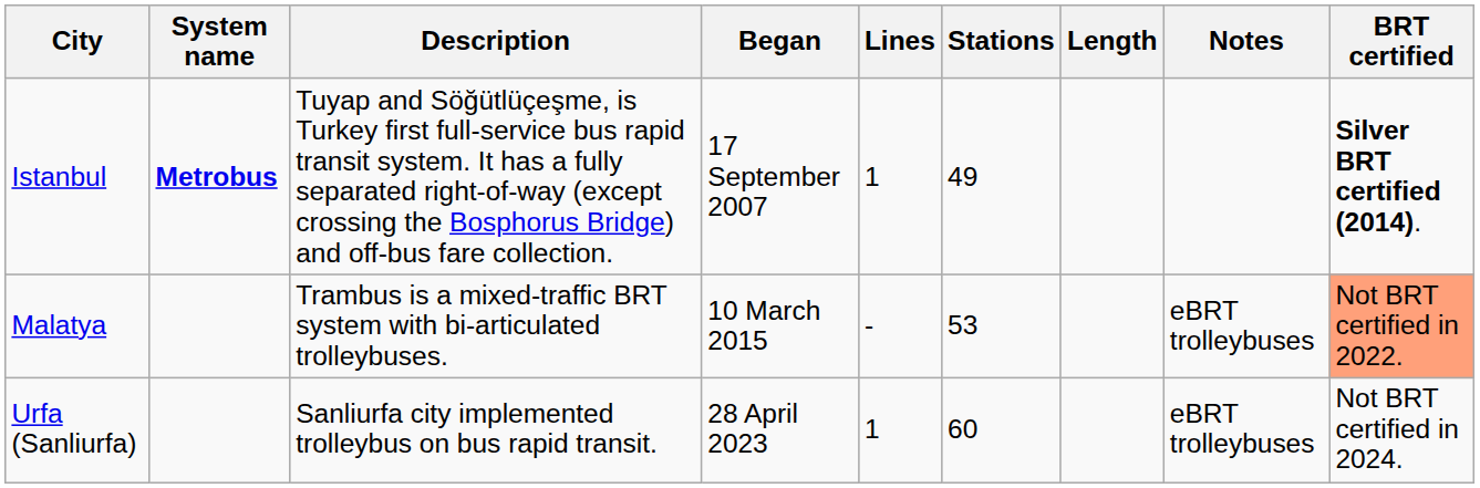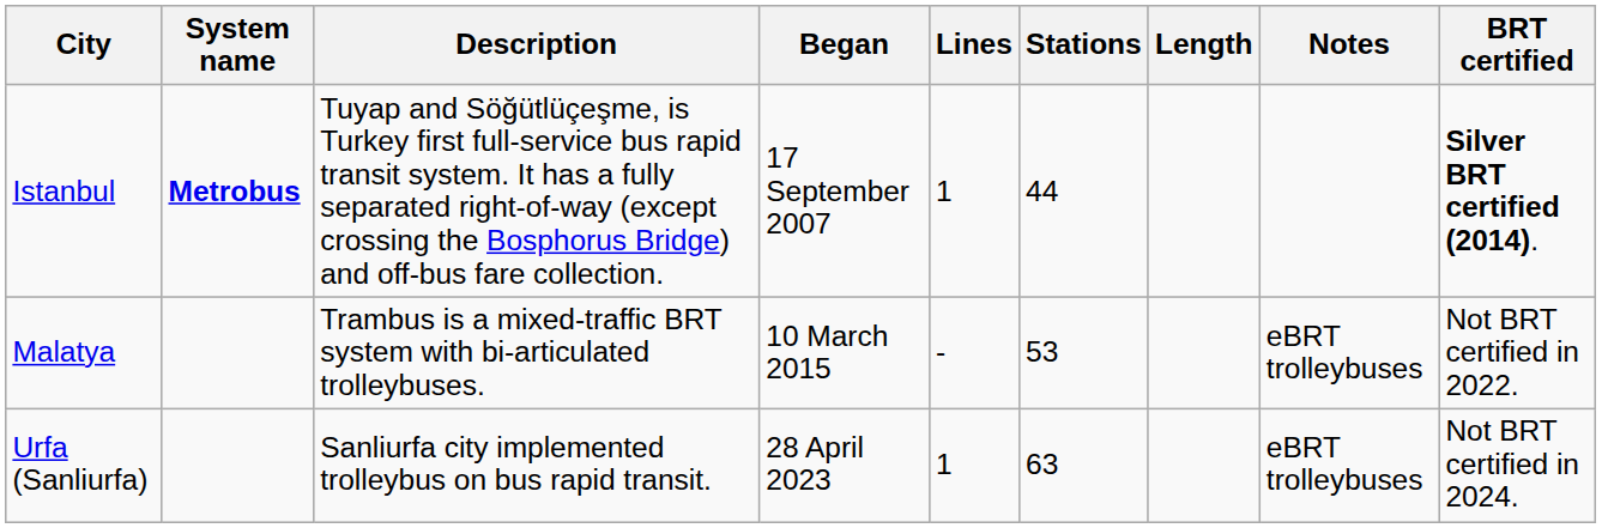 <table class="wikitable">
 <tr>
 <th>City</th>
 <th>System name</th>
 <th>Description</th>
 <th>Began</th>
 <th>Lines</th>
 <th>Stations</th>
 <th>Length</th>
 <th>Notes</th>
 <th>BRT certified</th>
 </tr>
 <tr>
 <td><a href='#'>Istanbul</a></td>
 <td><strong><a href='#'>Metrobus</a></strong></td>
 <td>Tuyap and Söğütlüçeşme, is Turkey first full-service bus rapid transit system. It has a fully separated right-of-way (except crossing the <a href='#'>Bosphorus Bridge</a>) and off-bus fare collection.</td>
 <td>17 September 2007</td>
 <td>1</td>
-<td>49</td>
+<td>44</td>
 <td></td>
 <td></td>
 <td><strong>Silver BRT certified (2014)</strong>.</td>
 </tr>
 <tr>
 <td><a href='#'>Malatya</a></td>
 <td></td>
 <td>Trambus is a mixed-traffic BRT system with bi-articulated trolleybuses.</td>
 <td>10 March 2015</td>
 <td>-</td>
 <td>53</td>
 <td></td>
 <td>eBRT trolleybuses</td>
-<td style="background: lightsalmon;">Not BRT certified in 2022.</td>
+<td>Not BRT certified in 2022.</td>
 </tr>
 <tr>
 <td><a href='#'>Urfa</a> (Sanliurfa)</td>
 <td></td>
 <td>Sanliurfa city implemented trolleybus on bus rapid transit.</td>
 <td>28 April 2023</td>
 <td>1</td>
-<td>60</td>
+<td>63</td>
 <td></td>
 <td>eBRT trolleybuses</td>
 <td>Not BRT certified in 2024.</td>
 </tr>
 </table>
